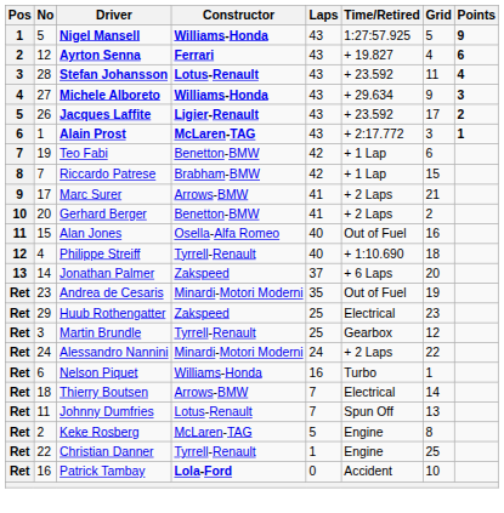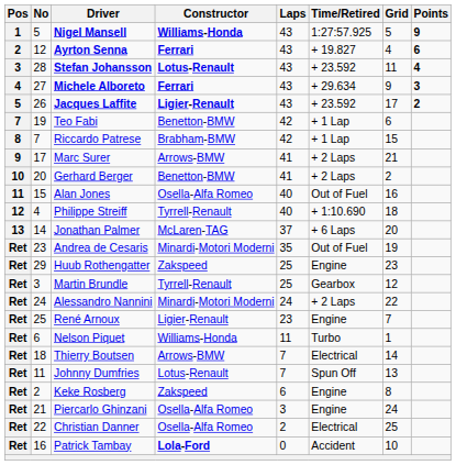 <table class="wikitable" style="font-size: 95%;">
 <tr>
 <th>Pos</th>
 <th>No</th>
 <th>Driver</th>
 <th>Constructor</th>
 <th>Laps</th>
 <th>Time/Retired</th>
 <th>Grid</th>
 <th>Points</th>
 </tr>
 <tr>
 <th>1</th>
 <td>5</td>
 <td> <strong><a href='#'>Nigel Mansell</a></strong></td>
 <td><strong><a href='#'>Williams</a>-<a href='#'>Honda</a></strong></td>
 <td>43</td>
 <td>1:27:57.925</td>
 <td>5</td>
 <td><strong>9</strong></td>
 </tr>
 <tr>
 <th>2</th>
 <td>12</td>
 <td> <strong><a href='#'>Ayrton Senna</a></strong></td>
 <td><strong><a href='#'>Ferrari</a></strong></td>
 <td>43</td>
 <td>+ 19.827</td>
 <td>4</td>
 <td><strong>6</strong></td>
 </tr>
 <tr>
 <th>3</th>
 <td>28</td>
 <td> <strong><a href='#'>Stefan Johansson</a></strong></td>
 <td><strong><a href='#'>Lotus</a>-<a href='#'>Renault</a></strong></td>
 <td>43</td>
 <td>+ 23.592</td>
 <td>11</td>
 <td><strong>4</strong></td>
 </tr>
 <tr>
 <th>4</th>
 <td>27</td>
 <td> <strong><a href='#'>Michele Alboreto</a></strong></td>
-<td><strong><a href='#'>Williams</a>-<a href='#'>Honda</a></strong></td>
+<td><strong><a href='#'>Ferrari</a></strong></td>
 <td>43</td>
 <td>+ 29.634</td>
 <td>9</td>
 <td><strong>3</strong></td>
 </tr>
 <tr>
 <th>5</th>
 <td>26</td>
 <td> <strong><a href='#'>Jacques Laffite</a></strong></td>
 <td><strong><a href='#'>Ligier</a>-<a href='#'>Renault</a></strong></td>
 <td>43</td>
 <td>+ 23.592</td>
 <td>17</td>
 <td><strong>2</strong></td>
-</tr>
-<tr>
-<th>6</th>
-<td>1</td>
-<td> <strong><a href='#'>Alain Prost</a></strong></td>
-<td><strong><a href='#'>McLaren</a>-<a href='#'>TAG</a></strong></td>
-<td>43</td>
-<td>+ 2:17.772</td>
-<td>3</td>
-<td><strong>1</strong></td>
 </tr>
 <tr>
 <th>7</th>
 <td>19</td>
 <td> <a href='#'>Teo Fabi</a></td>
 <td><a href='#'>Benetton</a>-<a href='#'>BMW</a></td>
 <td>42</td>
 <td>+ 1 Lap</td>
 <td>6</td>
 <td> </td>
 </tr>
 <tr>
 <th>8</th>
 <td>7</td>
 <td> <a href='#'>Riccardo Patrese</a></td>
 <td><a href='#'>Brabham</a>-<a href='#'>BMW</a></td>
 <td>42</td>
 <td>+ 1 Lap</td>
 <td>15</td>
 <td> </td>
 </tr>
 <tr>
 <th>9</th>
 <td>17</td>
 <td> <a href='#'>Marc Surer</a></td>
 <td><a href='#'>Arrows</a>-<a href='#'>BMW</a></td>
 <td>41</td>
 <td>+ 2 Laps</td>
 <td>21</td>
 <td> </td>
 </tr>
 <tr>
 <th>10</th>
 <td>20</td>
 <td> <a href='#'>Gerhard Berger</a></td>
 <td><a href='#'>Benetton</a>-<a href='#'>BMW</a></td>
 <td>41</td>
 <td>+ 2 Laps</td>
 <td>2</td>
 <td> </td>
 </tr>
 <tr>
 <th>11</th>
 <td>15</td>
 <td> <a href='#'>Alan Jones</a></td>
 <td><a href='#'>Osella</a>-<a href='#'>Alfa Romeo</a></td>
 <td>40</td>
 <td>Out of Fuel</td>
 <td>16</td>
 <td> </td>
 </tr>
 <tr>
 <th>12</th>
 <td>4</td>
 <td> <a href='#'>Philippe Streiff</a></td>
 <td><a href='#'>Tyrrell</a>-<a href='#'>Renault</a></td>
 <td>40</td>
 <td>+ 1:10.690</td>
 <td>18</td>
 <td> </td>
 </tr>
 <tr>
 <th>13</th>
 <td>14</td>
 <td> <a href='#'>Jonathan Palmer</a></td>
-<td><a href='#'>Zakspeed</a></td>
+<td><a href='#'>McLaren</a>-<a href='#'>TAG</a></td>
 <td>37</td>
 <td>+ 6 Laps</td>
 <td>20</td>
 <td> </td>
 </tr>
 <tr>
 <th>Ret</th>
 <td>23</td>
 <td> <a href='#'>Andrea de Cesaris</a></td>
 <td><a href='#'>Minardi</a>-<a href='#'>Motori Moderni</a></td>
 <td>35</td>
 <td>Out of Fuel</td>
 <td>19</td>
 <td> </td>
 </tr>
 <tr>
 <th>Ret</th>
 <td>29</td>
 <td> <a href='#'>Huub Rothengatter</a></td>
 <td><a href='#'>Zakspeed</a></td>
 <td>25</td>
-<td>Electrical</td>
+<td>Engine</td>
 <td>23</td>
 <td> </td>
 </tr>
 <tr>
 <th>Ret</th>
 <td>3</td>
 <td> <a href='#'>Martin Brundle</a></td>
 <td><a href='#'>Tyrrell</a>-<a href='#'>Renault</a></td>
 <td>25</td>
 <td>Gearbox</td>
 <td>12</td>
 <td> </td>
 </tr>
 <tr>
 <th>Ret</th>
 <td>24</td>
 <td> <a href='#'>Alessandro Nannini</a></td>
 <td><a href='#'>Minardi</a>-<a href='#'>Motori Moderni</a></td>
 <td>24</td>
 <td>+ 2 Laps</td>
 <td>22</td>
 <td> </td>
 </tr>
 <tr>
 <th>Ret</th>
+<td>25</td>
+<td> <a href='#'>René Arnoux</a></td>
+<td><a href='#'>Ligier</a>-<a href='#'>Renault</a></td>
+<td>23</td>
+<td>Engine</td>
+<td>7</td>
+<td> </td>
+</tr>
+<tr>
+<th>Ret</th>
 <td>6</td>
 <td> <a href='#'>Nelson Piquet</a></td>
 <td><a href='#'>Williams</a>-<a href='#'>Honda</a></td>
-<td>16</td>
+<td>11</td>
 <td>Turbo</td>
 <td>1</td>
 <td> </td>
 </tr>
 <tr>
 <th>Ret</th>
 <td>18</td>
 <td> <a href='#'>Thierry Boutsen</a></td>
 <td><a href='#'>Arrows</a>-<a href='#'>BMW</a></td>
 <td>7</td>
 <td>Electrical</td>
 <td>14</td>
 <td> </td>
 </tr>
 <tr>
 <th>Ret</th>
 <td>11</td>
 <td> <a href='#'>Johnny Dumfries</a></td>
 <td><a href='#'>Lotus</a>-<a href='#'>Renault</a></td>
 <td>7</td>
 <td>Spun Off</td>
 <td>13</td>
 <td> </td>
 </tr>
 <tr>
 <th>Ret</th>
 <td>2</td>
 <td> <a href='#'>Keke Rosberg</a></td>
-<td><a href='#'>McLaren</a>-<a href='#'>TAG</a></td>
-<td>5</td>
+<td><a href='#'>Zakspeed</a></td>
+<td>6</td>
 <td>Engine</td>
 <td>8</td>
 <td> </td>
 </tr>
 <tr>
 <th>Ret</th>
+<td>21</td>
+<td> <a href='#'>Piercarlo Ghinzani</a></td>
+<td><a href='#'>Osella</a>-<a href='#'>Alfa Romeo</a></td>
+<td>3</td>
+<td>Engine</td>
+<td>24</td>
+<td> </td>
+</tr>
+<tr>
+<th>Ret</th>
 <td>22</td>
 <td> <a href='#'>Christian Danner</a></td>
-<td><a href='#'>Tyrrell</a>-<a href='#'>Renault</a></td>
-<td>1</td>
-<td>Engine</td>
+<td><a href='#'>Osella</a>-<a href='#'>Alfa Romeo</a></td>
+<td>2</td>
+<td>Electrical</td>
 <td>25</td>
 <td> </td>
 </tr>
 <tr>
 <th>Ret</th>
 <td>16</td>
 <td> <a href='#'>Patrick Tambay</a></td>
 <td><strong><a href='#'>Lola</a>-<a href='#'>Ford</a></strong></td>
 <td>0</td>
 <td>Accident</td>
 <td>10</td>
 <td> </td>
 </tr>
 <tr>
 <th colspan="8"></th>
 </tr>
 </table>
